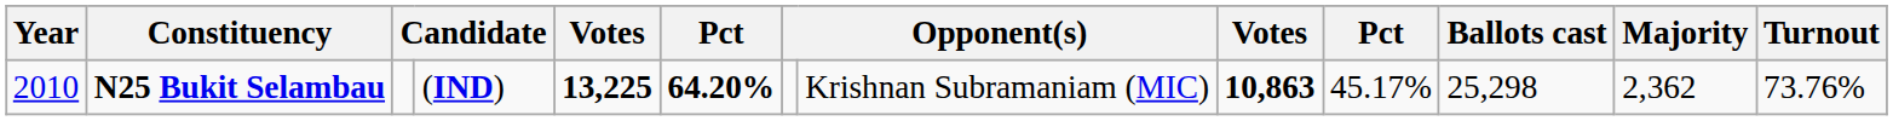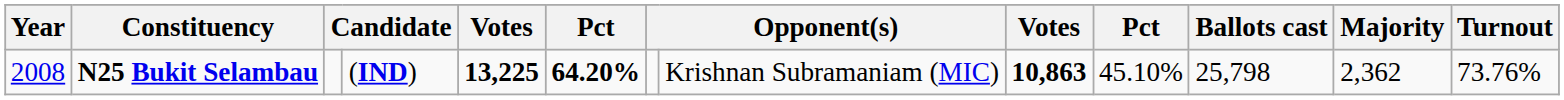 <table class="wikitable" style="margin:0.5em ; font-size:95%">
 <tr>
 <th>Year</th>
 <th>Constituency</th>
 <th colspan=2>Candidate</th>
 <th>Votes</th>
 <th>Pct</th>
 <th colspan=2>Opponent(s)</th>
 <th>Votes</th>
 <th>Pct</th>
 <th>Ballots cast</th>
 <th>Majority</th>
 <th>Turnout</th>
 </tr>
 <tr>
-<td><a href='#'>2010</a></td>
+<td><a href='#'>2008</a></td>
 <td><strong>N25 <a href='#'>Bukit Selambau</a></strong></td>
 <td></td>
 <td> (<a href='#'><strong>IND</strong></a>)</td>
 <td align="right"><strong>13,225</strong></td>
 <td><strong>64.20%</strong></td>
 <td></td>
 <td>Krishnan Subramaniam (<a href='#'>MIC</a>)</td>
 <td align="right"><strong>10,863</strong></td>
-<td>45.17%</td>
-<td>25,298</td>
+<td>45.10%</td>
+<td>25,798</td>
 <td>2,362</td>
 <td>73.76%</td>
 </tr>
 </table>
